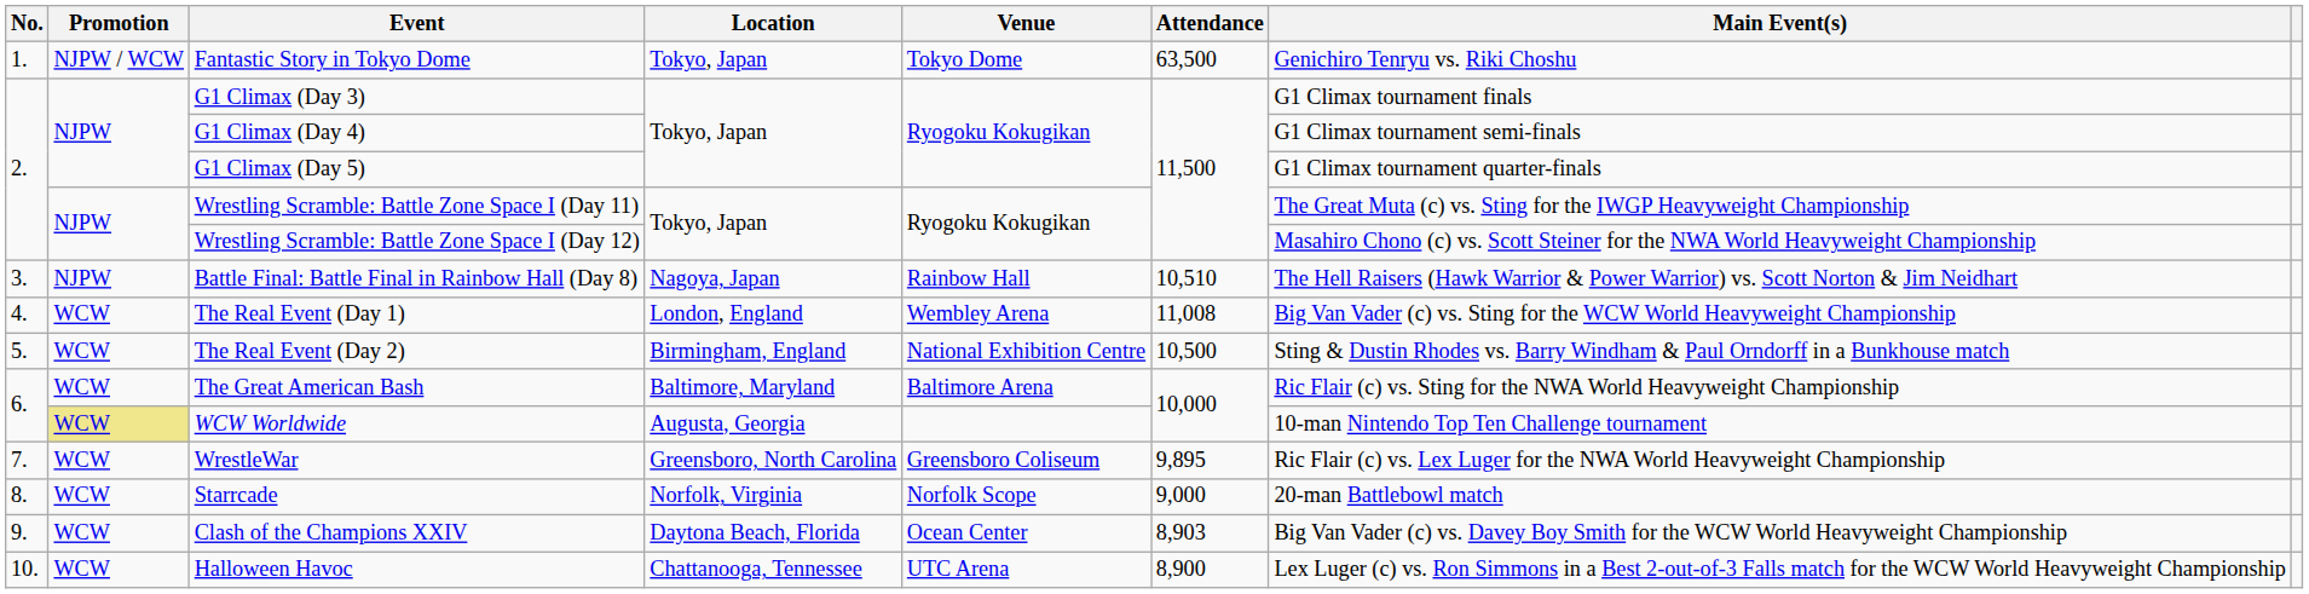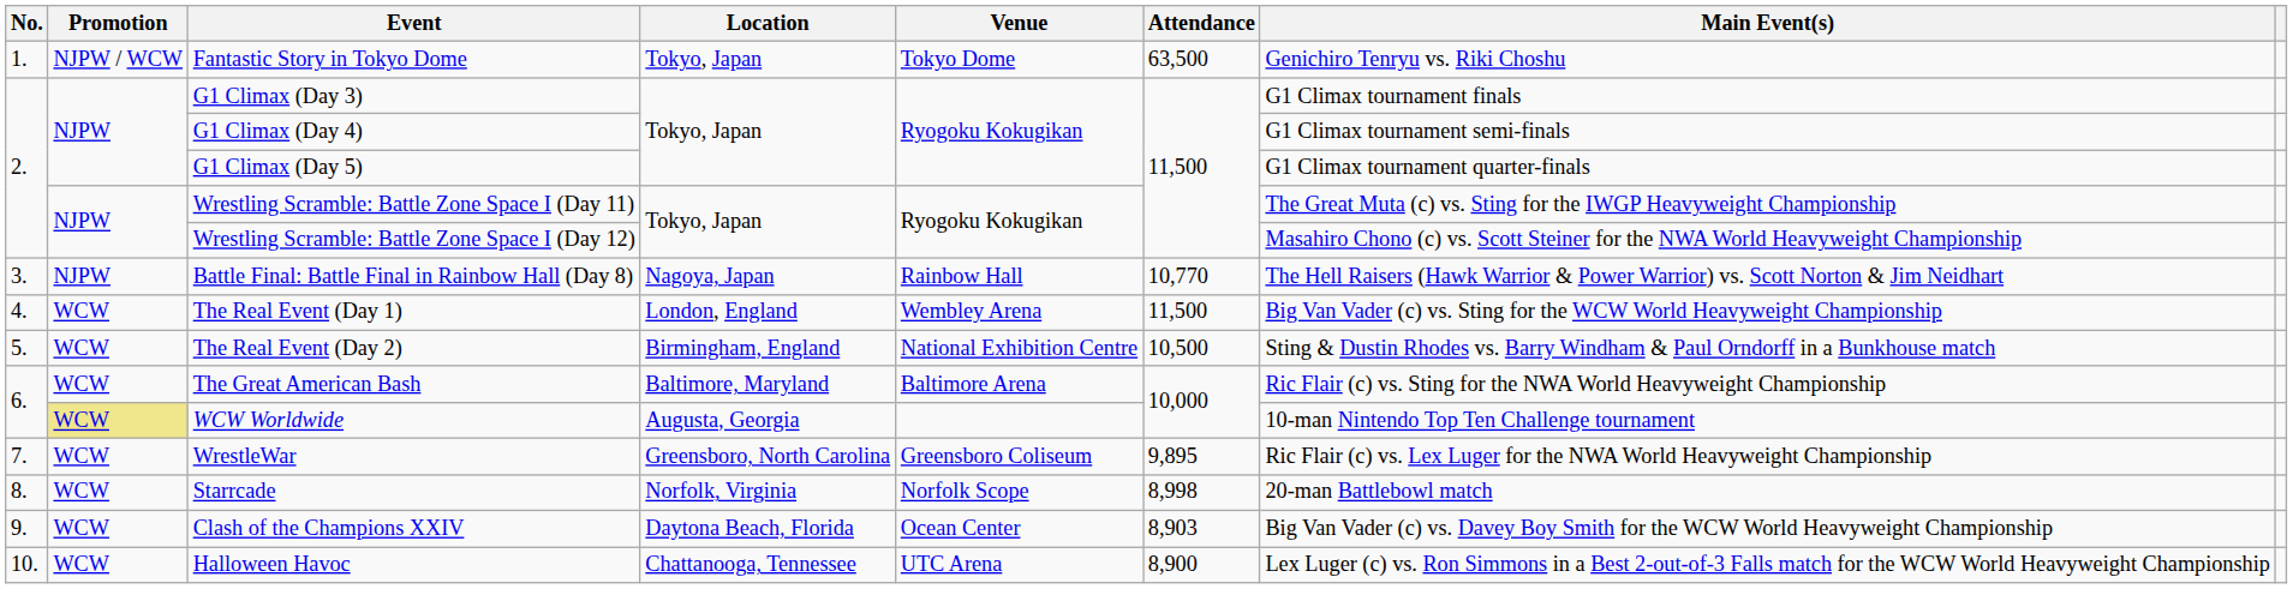 <table class="wikitable sortable" style="font-size:85%;">
 <tr>
 <th>No.</th>
 <th>Promotion</th>
 <th>Event</th>
 <th>Location</th>
 <th>Venue</th>
 <th>Attendance</th>
 <th class=unsortable>Main Event(s)</th>
 <th class=unsortable></th>
 </tr>
 <tr>
 <td>1.</td>
 <td><a href='#'>NJPW</a> / <a href='#'>WCW</a></td>
 <td><a href='#'>Fantastic Story in Tokyo Dome</a> <br> </td>
 <td><a href='#'>Tokyo</a>, <a href='#'>Japan</a></td>
 <td><a href='#'>Tokyo Dome</a></td>
 <td>63,500</td>
 <td><a href='#'>Genichiro Tenryu</a> vs. <a href='#'>Riki Choshu</a></td>
 <td></td>
 </tr>
 <tr>
 <td rowspan=5>2.</td>
 <td rowspan=3><a href='#'>NJPW</a></td>
 <td><a href='#'>G1 Climax</a> (Day 3) <br> </td>
 <td rowspan=3>Tokyo, Japan</td>
 <td rowspan=3><a href='#'>Ryogoku Kokugikan</a></td>
 <td rowspan=5>11,500</td>
 <td>G1 Climax tournament finals</td>
 <td></td>
 </tr>
 <tr>
 <td><a href='#'>G1 Climax</a> (Day 4) <br> </td>
 <td>G1 Climax tournament semi-finals</td>
 <td></td>
 </tr>
 <tr>
 <td><a href='#'>G1 Climax</a> (Day 5) <br> </td>
 <td>G1 Climax tournament quarter-finals</td>
 <td></td>
 </tr>
 <tr>
 <td rowspan=2><a href='#'>NJPW</a></td>
 <td><a href='#'>Wrestling Scramble: Battle Zone Space I</a> (Day 11) <br> </td>
 <td rowspan=2>Tokyo, Japan</td>
 <td rowspan=2>Ryogoku Kokugikan</td>
 <td><a href='#'>The Great Muta</a> (c) vs. <a href='#'>Sting</a> for the <a href='#'>IWGP Heavyweight Championship</a></td>
 <td></td>
 </tr>
 <tr>
 <td><a href='#'>Wrestling Scramble: Battle Zone Space I</a> (Day 12) <br> </td>
 <td><a href='#'>Masahiro Chono</a> (c) vs. <a href='#'>Scott Steiner</a> for the <a href='#'>NWA World Heavyweight Championship</a></td>
 <td></td>
 </tr>
 <tr>
 <td>3.</td>
 <td><a href='#'>NJPW</a></td>
 <td><a href='#'>Battle Final: Battle Final in Rainbow Hall</a> (Day 8) <br> </td>
 <td><a href='#'>Nagoya, Japan</a></td>
 <td><a href='#'>Rainbow Hall</a></td>
-<td>10,510</td>
+<td>10,770</td>
 <td><a href='#'>The Hell Raisers</a> (<a href='#'>Hawk Warrior</a> & <a href='#'>Power Warrior</a>) vs. <a href='#'>Scott Norton</a> & <a href='#'>Jim Neidhart</a></td>
 <td></td>
 </tr>
 <tr>
 <td>4.</td>
 <td><a href='#'>WCW</a></td>
 <td><a href='#'>The Real Event</a> (Day 1) <br> </td>
 <td><a href='#'>London</a>, <a href='#'>England</a></td>
 <td><a href='#'>Wembley Arena</a></td>
-<td>11,008</td>
+<td>11,500</td>
 <td><a href='#'>Big Van Vader</a> (c) vs. Sting for the <a href='#'>WCW World Heavyweight Championship</a></td>
 <td></td>
 </tr>
 <tr>
 <td>5.</td>
 <td><a href='#'>WCW</a></td>
 <td><a href='#'>The Real Event</a> (Day 2) <br> </td>
 <td><a href='#'>Birmingham, England</a></td>
 <td><a href='#'>National Exhibition Centre</a></td>
 <td>10,500</td>
 <td>Sting & <a href='#'>Dustin Rhodes</a> vs. <a href='#'>Barry Windham</a> & <a href='#'>Paul Orndorff</a> in a <a href='#'>Bunkhouse match</a></td>
 <td></td>
 </tr>
 <tr>
 <td rowspan=2>6.</td>
 <td><a href='#'>WCW</a></td>
 <td><a href='#'>The Great American Bash</a> <br> </td>
 <td><a href='#'>Baltimore, Maryland</a></td>
 <td><a href='#'>Baltimore Arena</a></td>
 <td rowspan=2>10,000</td>
 <td><a href='#'>Ric Flair</a> (c) vs. Sting for the NWA World Heavyweight Championship</td>
 <td></td>
 </tr>
 <tr>
 <td style="background: khaki;"><a href='#'>WCW</a></td>
 <td><em><a href='#'>WCW Worldwide</a></em> <br> </td>
 <td><a href='#'>Augusta, Georgia</a></td>
 <td></td>
 <td>10-man <a href='#'>Nintendo Top Ten Challenge tournament</a></td>
 <td></td>
 </tr>
 <tr>
 <td>7.</td>
 <td><a href='#'>WCW</a></td>
 <td><a href='#'>WrestleWar</a> <br> </td>
 <td><a href='#'>Greensboro, North Carolina</a></td>
 <td><a href='#'>Greensboro Coliseum</a></td>
 <td>9,895</td>
 <td>Ric Flair (c) vs. <a href='#'>Lex Luger</a> for the NWA World Heavyweight Championship</td>
 <td></td>
 </tr>
 <tr>
 <td>8.</td>
 <td><a href='#'>WCW</a></td>
 <td><a href='#'>Starrcade</a> <br> </td>
 <td><a href='#'>Norfolk, Virginia</a></td>
 <td><a href='#'>Norfolk Scope</a></td>
-<td>9,000</td>
+<td>8,998</td>
 <td>20-man <a href='#'>Battlebowl match</a></td>
 <td></td>
 </tr>
 <tr>
 <td>9.</td>
 <td><a href='#'>WCW</a></td>
 <td><a href='#'>Clash of the Champions XXIV</a> <br> </td>
 <td><a href='#'>Daytona Beach, Florida</a></td>
 <td><a href='#'>Ocean Center</a></td>
 <td>8,903</td>
 <td>Big Van Vader (c) vs. <a href='#'>Davey Boy Smith</a> for the WCW World Heavyweight Championship</td>
 <td></td>
 </tr>
 <tr>
 <td>10.</td>
 <td><a href='#'>WCW</a></td>
 <td><a href='#'>Halloween Havoc</a> <br> </td>
 <td><a href='#'>Chattanooga, Tennessee</a></td>
 <td><a href='#'>UTC Arena</a></td>
 <td>8,900</td>
 <td>Lex Luger (c) vs. <a href='#'>Ron Simmons</a> in a <a href='#'>Best 2-out-of-3 Falls match</a> for the WCW World Heavyweight Championship</td>
 <td></td>
 </tr>
 </table>
